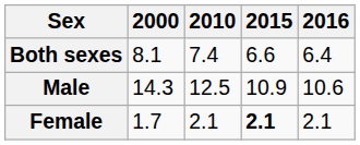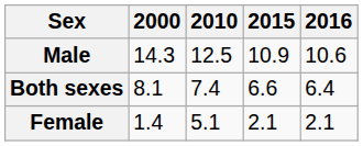 <table class="wikitable">
 <tr>
 <th>Sex</th>
 <th>2000</th>
 <th>2010</th>
 <th>2015</th>
 <th>2016</th>
 </tr>
 <tr>
+<th>Male</th>
+<td>14.3</td>
+<td>12.5</td>
+<td>10.9</td>
+<td>10.6</td>
+</tr>
+<tr>
 <th>Both sexes</th>
 <td>8.1</td>
 <td>7.4</td>
 <td>6.6</td>
 <td>6.4</td>
 </tr>
 <tr>
-<th>Male</th>
-<td>14.3</td>
-<td>12.5</td>
-<td>10.9</td>
-<td>10.6</td>
-</tr>
-<tr>
 <th>Female</th>
-<td>1.7</td>
+<td>1.4</td>
+<td>5.1</td>
 <td>2.1</td>
-<td><strong>2.1</strong></td>
 <td>2.1</td>
 </tr>
 </table>
